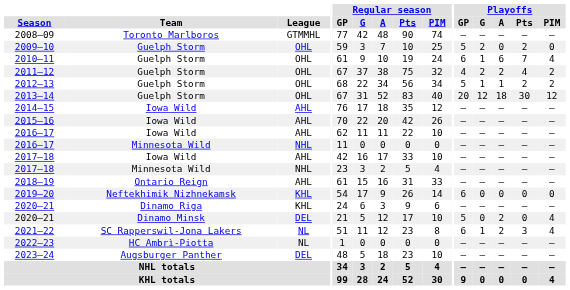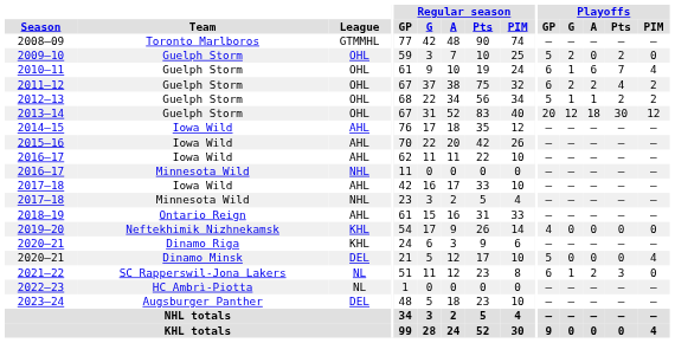 <table border="0" cellpadding="1" cellspacing="0" style="text-align:center; width:60em">
 <tr bgcolor="#e0e0e0">
 <th colspan="3" bgcolor="#ffffff"></th>
 <th rowspan="99" bgcolor="#ffffff"></th>
 <th colspan="5"><a href='#'>Regular season</a></th>
 <th rowspan="99" bgcolor="#ffffff"></th>
 <th colspan="5"><a href='#'>Playoffs</a></th>
 </tr>
 <tr bgcolor="#e0e0e0">
 <th><a href='#'>Season</a></th>
 <th>Team</th>
 <th>League</th>
 <th>GP</th>
 <th><a href='#'>G</a></th>
 <th><a href='#'>A</a></th>
 <th><a href='#'>Pts</a></th>
 <th><a href='#'>PIM</a></th>
 <th>GP</th>
 <th>G</th>
 <th>A</th>
 <th>Pts</th>
 <th>PIM</th>
 </tr>
 <tr>
 <td>2008–09</td>
 <td><a href='#'>Toronto Marlboros</a></td>
 <td>GTMMHL</td>
 <td>77</td>
 <td>42</td>
 <td>48</td>
 <td>90</td>
 <td>74</td>
 <td>—</td>
 <td>—</td>
 <td>—</td>
 <td>—</td>
 <td>—</td>
 </tr>
 <tr bgcolor="#f0f0f0">
 <td><a href='#'>2009–10</a></td>
 <td><a href='#'>Guelph Storm</a></td>
 <td><a href='#'>OHL</a></td>
 <td>59</td>
 <td>3</td>
 <td>7</td>
 <td>10</td>
 <td>25</td>
 <td>5</td>
 <td>2</td>
 <td>0</td>
 <td>2</td>
 <td>0</td>
 </tr>
 <tr>
 <td><a href='#'>2010–11</a></td>
 <td>Guelph Storm</td>
 <td>OHL</td>
 <td>61</td>
 <td>9</td>
 <td>10</td>
 <td>19</td>
 <td>24</td>
 <td>6</td>
 <td>1</td>
 <td>6</td>
 <td>7</td>
 <td>4</td>
 </tr>
 <tr bgcolor="#f0f0f0">
 <td><a href='#'>2011–12</a></td>
 <td>Guelph Storm</td>
 <td>OHL</td>
 <td>67</td>
 <td>37</td>
 <td>38</td>
 <td>75</td>
 <td>32</td>
-<td>4</td>
+<td>6</td>
 <td>2</td>
 <td>2</td>
 <td>4</td>
 <td>2</td>
 </tr>
 <tr>
 <td><a href='#'>2012–13</a></td>
 <td>Guelph Storm</td>
 <td>OHL</td>
 <td>68</td>
 <td>22</td>
 <td>34</td>
 <td>56</td>
 <td>34</td>
 <td>5</td>
 <td>1</td>
 <td>1</td>
 <td>2</td>
 <td>2</td>
 </tr>
 <tr bgcolor="#f0f0f0">
 <td><a href='#'>2013–14</a></td>
 <td>Guelph Storm</td>
 <td>OHL</td>
 <td>67</td>
 <td>31</td>
 <td>52</td>
 <td>83</td>
 <td>40</td>
 <td>20</td>
 <td>12</td>
 <td>18</td>
 <td>30</td>
 <td>12</td>
 </tr>
 <tr>
 <td><a href='#'>2014–15</a></td>
 <td><a href='#'>Iowa Wild</a></td>
 <td><a href='#'>AHL</a></td>
 <td>76</td>
 <td>17</td>
 <td>18</td>
 <td>35</td>
 <td>12</td>
 <td>—</td>
 <td>—</td>
 <td>—</td>
 <td>—</td>
 <td>—</td>
 </tr>
 <tr bgcolor="#f0f0f0">
 <td><a href='#'>2015–16</a></td>
 <td>Iowa Wild</td>
 <td>AHL</td>
 <td>70</td>
 <td>22</td>
 <td>20</td>
 <td>42</td>
 <td>26</td>
 <td>—</td>
 <td>—</td>
 <td>—</td>
 <td>—</td>
 <td>—</td>
 </tr>
 <tr>
 <td><a href='#'>2016–17</a></td>
 <td>Iowa Wild</td>
 <td>AHL</td>
 <td>62</td>
 <td>11</td>
 <td>11</td>
 <td>22</td>
 <td>10</td>
 <td>—</td>
 <td>—</td>
 <td>—</td>
 <td>—</td>
 <td>—</td>
 </tr>
 <tr bgcolor="#f0f0f0">
 <td><a href='#'>2016–17</a></td>
 <td><a href='#'>Minnesota Wild</a></td>
 <td><a href='#'>NHL</a></td>
 <td>11</td>
 <td>0</td>
 <td>0</td>
 <td>0</td>
 <td>0</td>
 <td>—</td>
 <td>—</td>
 <td>—</td>
 <td>—</td>
 <td>—</td>
 </tr>
 <tr>
 <td><a href='#'>2017–18</a></td>
 <td>Iowa Wild</td>
 <td>AHL</td>
 <td>42</td>
 <td>16</td>
 <td>17</td>
 <td>33</td>
 <td>10</td>
 <td>—</td>
 <td>—</td>
 <td>—</td>
 <td>—</td>
 <td>—</td>
 </tr>
 <tr bgcolor="#f0f0f0">
 <td><a href='#'>2017–18</a></td>
 <td>Minnesota Wild</td>
 <td>NHL</td>
 <td>23</td>
 <td>3</td>
 <td>2</td>
 <td>5</td>
 <td>4</td>
 <td>—</td>
 <td>—</td>
 <td>—</td>
 <td>—</td>
 <td>—</td>
 </tr>
 <tr>
 <td><a href='#'>2018–19</a></td>
 <td><a href='#'>Ontario Reign</a></td>
 <td>AHL</td>
 <td>61</td>
 <td>15</td>
 <td>16</td>
 <td>31</td>
 <td>33</td>
 <td>—</td>
 <td>—</td>
 <td>—</td>
 <td>—</td>
 <td>—</td>
 </tr>
 <tr bgcolor="#f0f0f0">
 <td><a href='#'>2019–20</a></td>
 <td><a href='#'>Neftekhimik Nizhnekamsk</a></td>
 <td><a href='#'>KHL</a></td>
 <td>54</td>
 <td>17</td>
 <td>9</td>
 <td>26</td>
 <td>14</td>
-<td>6</td>
+<td>4</td>
 <td>0</td>
 <td>0</td>
 <td>0</td>
 <td>0</td>
 </tr>
 <tr>
 <td><a href='#'>2020–21</a></td>
 <td><a href='#'>Dinamo Riga</a></td>
 <td>KHL</td>
 <td>24</td>
 <td>6</td>
 <td>3</td>
 <td>9</td>
 <td>6</td>
 <td>—</td>
 <td>—</td>
 <td>—</td>
 <td>—</td>
 <td>—</td>
 </tr>
 <tr bgcolor="#f0f0f0">
 <td>2020–21</td>
 <td><a href='#'>Dinamo Minsk</a></td>
 <td><a href='#'>DEL</a></td>
 <td>21</td>
 <td>5</td>
 <td>12</td>
 <td>17</td>
 <td>10</td>
 <td>5</td>
 <td>0</td>
-<td>2</td>
+<td>0</td>
 <td>0</td>
 <td>4</td>
 </tr>
 <tr>
 <td><a href='#'>2021–22</a></td>
 <td><a href='#'>SC Rapperswil-Jona Lakers</a></td>
 <td><a href='#'>NL</a></td>
 <td>51</td>
 <td>11</td>
 <td>12</td>
 <td>23</td>
 <td>8</td>
 <td>6</td>
 <td>1</td>
 <td>2</td>
 <td>3</td>
-<td>4</td>
+<td>0</td>
 </tr>
 <tr bgcolor="#f0f0f0">
 <td><a href='#'>2022–23</a></td>
 <td><a href='#'>HC Ambrì-Piotta</a></td>
 <td>NL</td>
 <td>1</td>
 <td>0</td>
 <td>0</td>
 <td>0</td>
 <td>0</td>
 <td>—</td>
 <td>—</td>
 <td>—</td>
 <td>—</td>
 <td>—</td>
 </tr>
 <tr>
 <td><a href='#'>2023–24</a></td>
 <td><a href='#'>Augsburger Panther</a></td>
 <td><a href='#'>DEL</a></td>
 <td>48</td>
 <td>5</td>
 <td>18</td>
 <td>23</td>
 <td>10</td>
 <td>—</td>
 <td>—</td>
 <td>—</td>
 <td>—</td>
 <td>—</td>
 </tr>
 <tr bgcolor="#e0e0e0">
 <th colspan="3">NHL totals</th>
 <th>34</th>
 <th>3</th>
 <th>2</th>
 <th>5</th>
 <th>4</th>
 <th>—</th>
 <th>—</th>
 <th>—</th>
 <th>—</th>
 <th>—</th>
 </tr>
 <tr bgcolor="#e0e0e0">
 <th colspan="3">KHL totals</th>
 <th>99</th>
 <th>28</th>
 <th>24</th>
 <th>52</th>
 <th>30</th>
 <th>9</th>
 <th>0</th>
 <th>0</th>
 <th>0</th>
 <th>4</th>
 </tr>
 </table>
